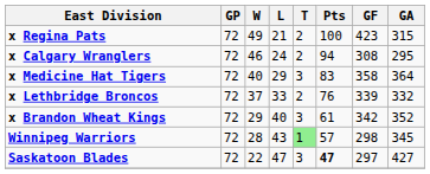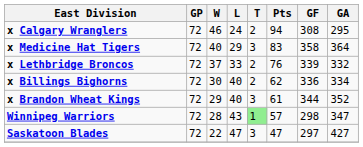 <table class="wikitable">
 <tr>
 <th width="45%">East Division</th>
 <th width="5%">GP</th>
 <th width="5%">W</th>
 <th width="5%">L</th>
 <th width="5%">T</th>
 <th width="7.5%">Pts</th>
 <th width="7.5%">GF</th>
 <th width="7.5%">GA</th>
-</tr>
-<tr>
-<td><strong>x <a href='#'>Regina Pats</a></strong></td>
-<td>72</td>
-<td>49</td>
-<td>21</td>
-<td>2</td>
-<td>100</td>
-<td>423</td>
-<td>315</td>
 </tr>
 <tr>
 <td><strong>x <a href='#'>Calgary Wranglers</a></strong></td>
 <td>72</td>
 <td>46</td>
 <td>24</td>
 <td>2</td>
 <td>94</td>
 <td>308</td>
 <td>295</td>
 </tr>
 <tr>
 <td><strong>x <a href='#'>Medicine Hat Tigers</a></strong></td>
 <td>72</td>
 <td>40</td>
 <td>29</td>
 <td>3</td>
 <td>83</td>
 <td>358</td>
 <td>364</td>
 </tr>
 <tr>
 <td><strong>x <a href='#'>Lethbridge Broncos</a></strong></td>
 <td>72</td>
 <td>37</td>
 <td>33</td>
 <td>2</td>
 <td>76</td>
 <td>339</td>
 <td>332</td>
 </tr>
 <tr>
+<td><strong>x <a href='#'>Billings Bighorns</a></strong></td>
+<td>72</td>
+<td>30</td>
+<td>40</td>
+<td>2</td>
+<td>62</td>
+<td>336</td>
+<td>334</td>
+</tr>
+<tr>
 <td><strong>x <a href='#'>Brandon Wheat Kings</a></strong></td>
 <td>72</td>
 <td>29</td>
 <td>40</td>
 <td>3</td>
 <td>61</td>
-<td>342</td>
+<td>344</td>
 <td>352</td>
 </tr>
 <tr>
 <td><strong><a href='#'>Winnipeg Warriors</a></strong></td>
 <td>72</td>
 <td>28</td>
 <td>43</td>
 <td style="background: lightgreen;">1</td>
 <td>57</td>
 <td>298</td>
-<td>345</td>
+<td>347</td>
 </tr>
 <tr>
 <td><strong><a href='#'>Saskatoon Blades</a></strong></td>
 <td>72</td>
 <td>22</td>
 <td>47</td>
 <td>3</td>
-<td><strong>47</strong></td>
+<td>47</td>
 <td>297</td>
 <td>427</td>
 </tr>
 <tr>
 </tr>
 </table>
